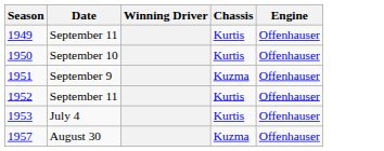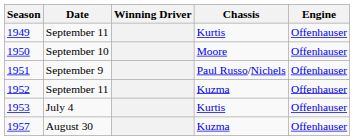 <table class="wikitable sortable plainrowheaders" style="font-size: 95%;">
 <tr>
 <th scope="col">Season</th>
 <th scope="col">Date</th>
 <th scope="col">Winning Driver</th>
 <th scope="col">Chassis</th>
 <th scope="col">Engine</th>
 </tr>
 <tr>
 <td><a href='#'>1949</a></td>
 <td>September 11</td>
 <th scope="row"></th>
 <td><a href='#'>Kurtis</a></td>
 <td><a href='#'>Offenhauser</a></td>
 </tr>
 <tr>
 <td><a href='#'>1950</a></td>
 <td>September 10</td>
 <th scope="row"></th>
-<td><a href='#'>Kurtis</a></td>
+<td><a href='#'>Moore</a></td>
 <td><a href='#'>Offenhauser</a></td>
 </tr>
 <tr>
 <td><a href='#'>1951</a></td>
 <td>September 9</td>
 <th scope="row"></th>
-<td><a href='#'>Kuzma</a></td>
+<td><a href='#'>Paul Russo</a>/<a href='#'>Nichels</a></td>
 <td><a href='#'>Offenhauser</a></td>
 </tr>
 <tr>
 <td><a href='#'>1952</a></td>
 <td>September 11</td>
 <th scope="row"></th>
-<td><a href='#'>Kurtis</a></td>
+<td><a href='#'>Kuzma</a></td>
 <td><a href='#'>Offenhauser</a></td>
 </tr>
 <tr>
 <td><a href='#'>1953</a></td>
 <td>July 4</td>
 <th scope="row"></th>
 <td><a href='#'>Kurtis</a></td>
 <td><a href='#'>Offenhauser</a></td>
 </tr>
 <tr>
 <td><a href='#'>1957</a></td>
 <td>August 30</td>
 <th scope="row"></th>
 <td><a href='#'>Kuzma</a></td>
 <td><a href='#'>Offenhauser</a></td>
 </tr>
 </table>
